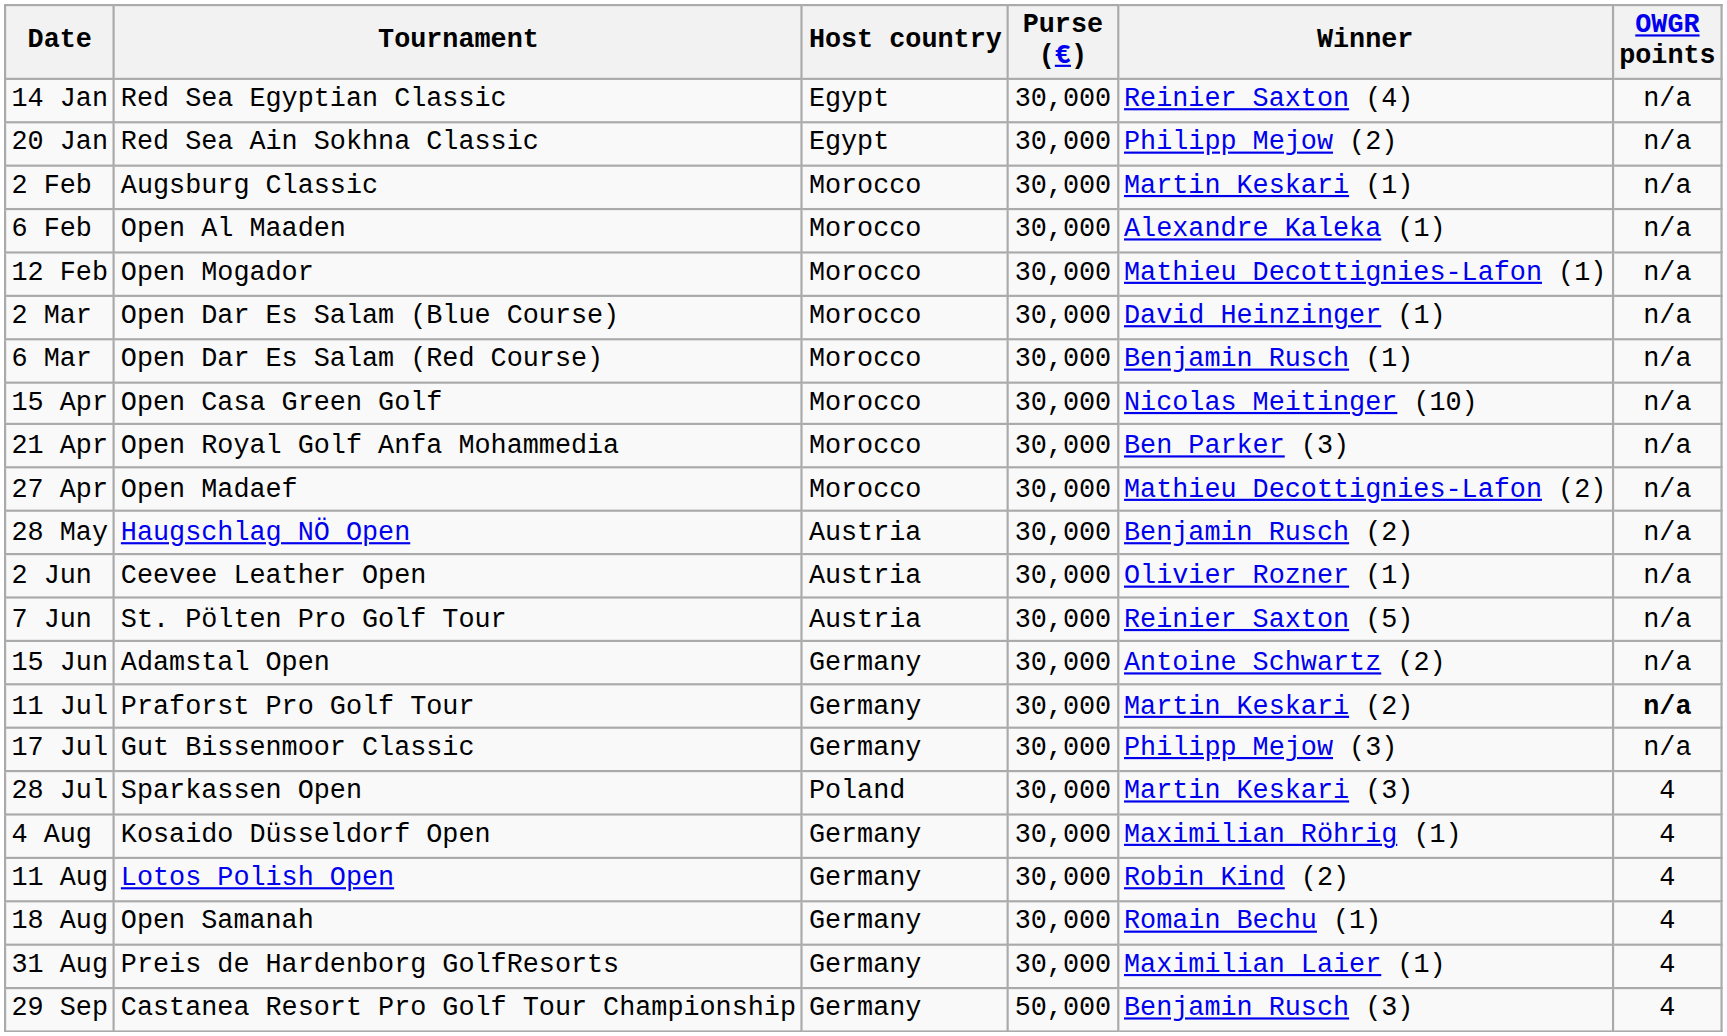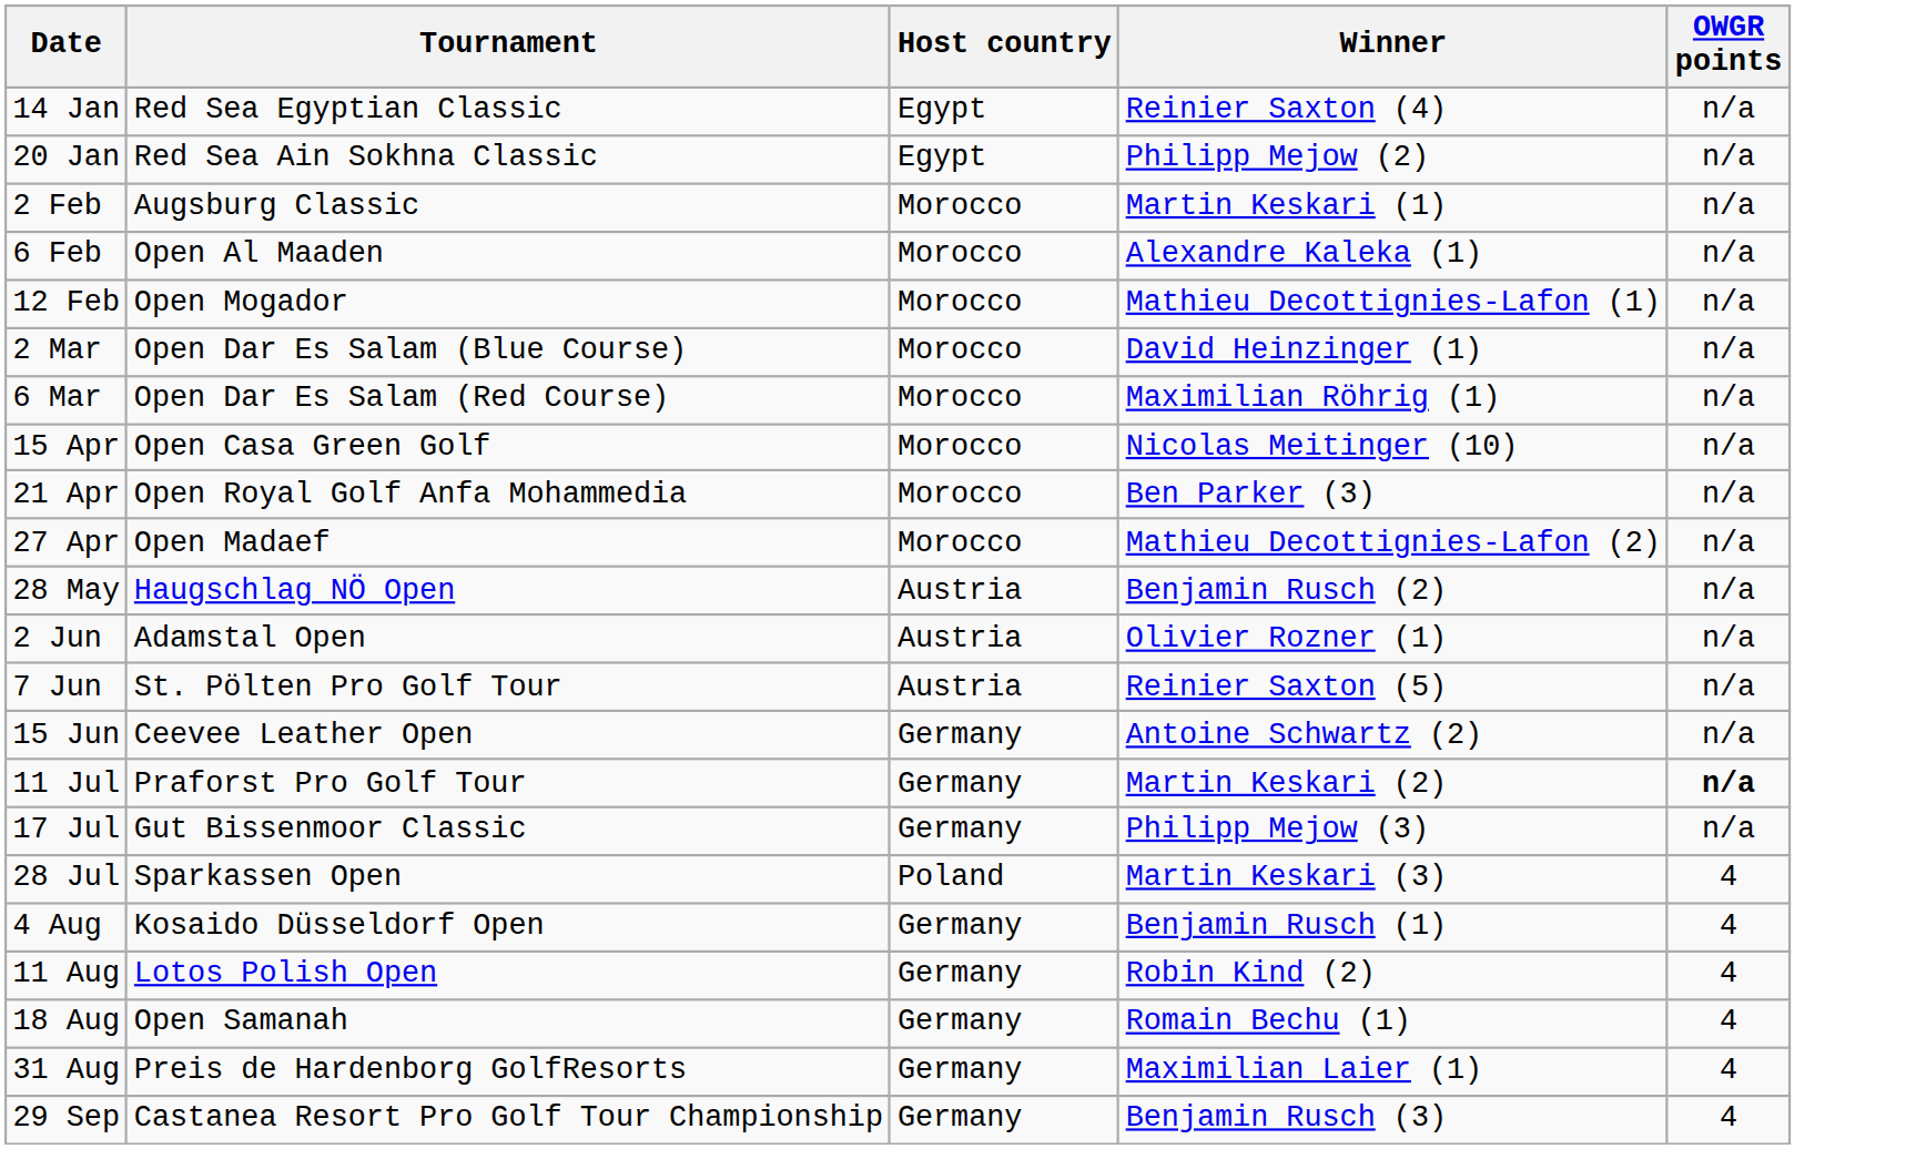 <table class="wikitable" style="font-size:95%;">
 <tr>
 <th>Date</th>
 <th>Tournament</th>
 <th>Host country</th>
-<th>Purse<br>(<a href='#'>€</a>)</th>
 <th>Winner</th>
 <th><a href='#'>OWGR</a><br>points</th>
 </tr>
 <tr>
 <td>14 Jan</td>
 <td>Red Sea Egyptian Classic</td>
 <td>Egypt</td>
-<td align=right>30,000</td>
 <td> <a href='#'>Reinier Saxton</a> (4)</td>
 <td align=center>n/a</td>
 </tr>
 <tr>
 <td>20 Jan</td>
 <td>Red Sea Ain Sokhna Classic</td>
 <td>Egypt</td>
-<td align=right>30,000</td>
 <td> <a href='#'>Philipp Mejow</a> (2)</td>
 <td align=center>n/a</td>
 </tr>
 <tr>
 <td>2 Feb</td>
 <td>Augsburg Classic</td>
 <td>Morocco</td>
-<td align=right>30,000</td>
 <td> <a href='#'>Martin Keskari</a> (1)</td>
 <td align=center>n/a</td>
 </tr>
 <tr>
 <td>6 Feb</td>
 <td>Open Al Maaden</td>
 <td>Morocco</td>
-<td align=right>30,000</td>
 <td> <a href='#'>Alexandre Kaleka</a> (1)</td>
 <td align=center>n/a</td>
 </tr>
 <tr>
 <td>12 Feb</td>
 <td>Open Mogador</td>
 <td>Morocco</td>
-<td align=right>30,000</td>
 <td> <a href='#'>Mathieu Decottignies-Lafon</a> (1)</td>
 <td align=center>n/a</td>
 </tr>
 <tr>
 <td>2 Mar</td>
 <td>Open Dar Es Salam (Blue Course)</td>
 <td>Morocco</td>
-<td align=right>30,000</td>
 <td> <a href='#'>David Heinzinger</a> (1)</td>
 <td align=center>n/a</td>
 </tr>
 <tr>
 <td>6 Mar</td>
 <td>Open Dar Es Salam (Red Course)</td>
 <td>Morocco</td>
-<td align=right>30,000</td>
-<td> <a href='#'>Benjamin Rusch</a> (1)</td>
+<td> <a href='#'>Maximilian Röhrig</a> (1)</td>
 <td align=center>n/a</td>
 </tr>
 <tr>
 <td>15 Apr</td>
 <td>Open Casa Green Golf</td>
 <td>Morocco</td>
-<td align=right>30,000</td>
 <td> <a href='#'>Nicolas Meitinger</a> (10)</td>
 <td align=center>n/a</td>
 </tr>
 <tr>
 <td>21 Apr</td>
 <td>Open Royal Golf Anfa Mohammedia</td>
 <td>Morocco</td>
-<td align=right>30,000</td>
 <td> <a href='#'>Ben Parker</a> (3)</td>
 <td align=center>n/a</td>
 </tr>
 <tr>
 <td>27 Apr</td>
 <td>Open Madaef</td>
 <td>Morocco</td>
-<td align=right>30,000</td>
 <td> <a href='#'>Mathieu Decottignies-Lafon</a> (2)</td>
 <td align=center>n/a</td>
 </tr>
 <tr>
 <td>28 May</td>
 <td><a href='#'>Haugschlag NÖ Open</a></td>
 <td>Austria</td>
-<td align=right>30,000</td>
 <td> <a href='#'>Benjamin Rusch</a> (2)</td>
 <td align=center>n/a</td>
 </tr>
 <tr>
 <td>2 Jun</td>
-<td>Ceevee Leather Open</td>
+<td>Adamstal Open</td>
 <td>Austria</td>
-<td align=right>30,000</td>
 <td> <a href='#'>Olivier Rozner</a> (1)</td>
 <td align=center>n/a</td>
 </tr>
 <tr>
 <td>7 Jun</td>
 <td>St. Pölten Pro Golf Tour</td>
 <td>Austria</td>
-<td align=right>30,000</td>
 <td> <a href='#'>Reinier Saxton</a> (5)</td>
 <td align=center>n/a</td>
 </tr>
 <tr>
 <td>15 Jun</td>
-<td>Adamstal Open</td>
+<td>Ceevee Leather Open</td>
 <td>Germany</td>
-<td align=right>30,000</td>
 <td> <a href='#'>Antoine Schwartz</a> (2)</td>
 <td align=center>n/a</td>
 </tr>
 <tr>
 <td>11 Jul</td>
 <td>Praforst Pro Golf Tour</td>
 <td>Germany</td>
-<td align=right>30,000</td>
 <td> <a href='#'>Martin Keskari</a> (2)</td>
 <td align=center><strong>n/a</strong></td>
 </tr>
 <tr>
 <td>17 Jul</td>
 <td>Gut Bissenmoor Classic</td>
 <td>Germany</td>
-<td align=right>30,000</td>
 <td> <a href='#'>Philipp Mejow</a> (3)</td>
 <td align=center>n/a</td>
 </tr>
 <tr>
 <td>28 Jul</td>
 <td>Sparkassen Open</td>
 <td>Poland</td>
-<td align=right>30,000</td>
 <td> <a href='#'>Martin Keskari</a> (3)</td>
 <td align=center>4</td>
 </tr>
 <tr>
 <td>4 Aug</td>
 <td>Kosaido Düsseldorf Open</td>
 <td>Germany</td>
-<td align=right>30,000</td>
-<td> <a href='#'>Maximilian Röhrig</a> (1)</td>
+<td> <a href='#'>Benjamin Rusch</a> (1)</td>
 <td align=center>4</td>
 </tr>
 <tr>
 <td>11 Aug</td>
 <td><a href='#'>Lotos Polish Open</a></td>
 <td>Germany</td>
-<td align=right>30,000</td>
 <td> <a href='#'>Robin Kind</a> (2)</td>
 <td align=center>4</td>
 </tr>
 <tr>
 <td>18 Aug</td>
 <td>Open Samanah</td>
 <td>Germany</td>
-<td align=right>30,000</td>
 <td> <a href='#'>Romain Bechu</a> (1)</td>
 <td align=center>4</td>
 </tr>
 <tr>
 <td>31 Aug</td>
 <td>Preis de Hardenborg GolfResorts</td>
 <td>Germany</td>
-<td align=right>30,000</td>
 <td> <a href='#'>Maximilian Laier</a> (1)</td>
 <td align=center>4</td>
 </tr>
 <tr>
 <td>29 Sep</td>
 <td>Castanea Resort Pro Golf Tour Championship</td>
 <td>Germany</td>
-<td align=right>50,000</td>
 <td> <a href='#'>Benjamin Rusch</a> (3)</td>
 <td align=center>4</td>
 </tr>
 </table>
